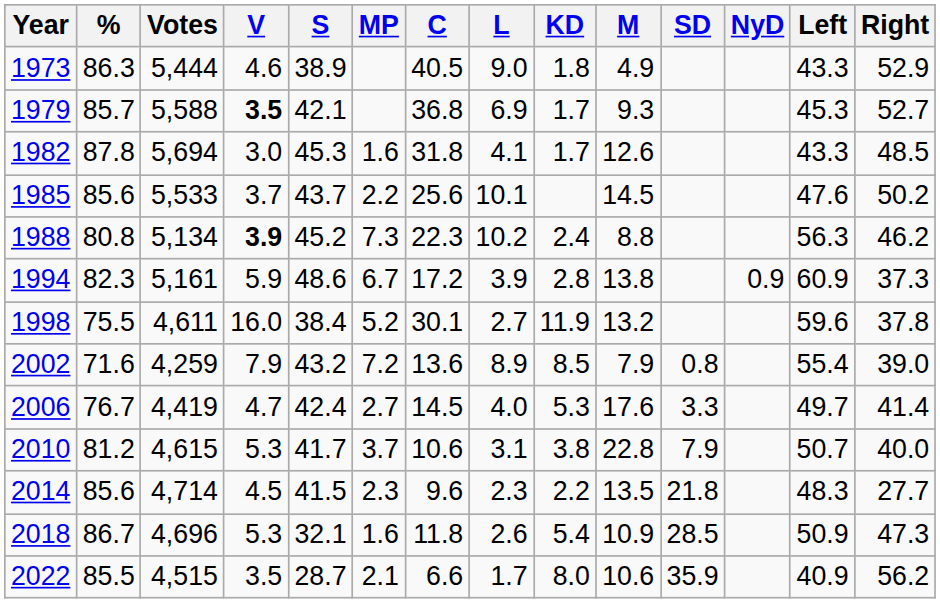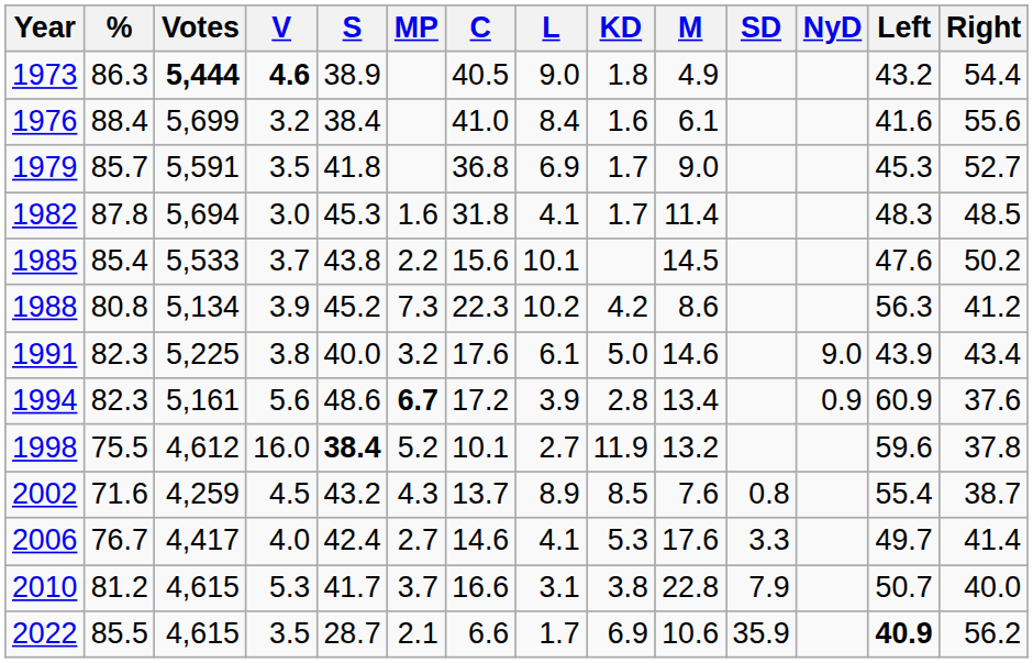 <table class="wikitable sortable" style=text-align:right>
 <tr>
 <th>Year</th>
 <th>%</th>
 <th>Votes</th>
 <th><a href='#'>V</a></th>
 <th><a href='#'>S</a></th>
 <th><a href='#'>MP</a></th>
 <th><a href='#'>C</a></th>
 <th><a href='#'>L</a></th>
 <th><a href='#'>KD</a></th>
 <th><a href='#'>M</a></th>
 <th><a href='#'>SD</a></th>
 <th><a href='#'>NyD</a></th>
 <th>Left</th>
 <th>Right</th>
 </tr>
 <tr>
 <td align=left><a href='#'>1973</a></td>
 <td>86.3</td>
-<td>5,444</td>
-<td>4.6</td>
+<td><strong>5,444</strong></td>
+<td><strong>4.6</strong></td>
 <td>38.9</td>
 <td></td>
 <td>40.5</td>
 <td>9.0</td>
 <td>1.8</td>
 <td>4.9</td>
 <td></td>
 <td></td>
-<td>43.3</td>
-<td>52.9</td>
+<td>43.2</td>
+<td>54.4</td>
+</tr>
+<tr>
+<td align=left><a href='#'>1976</a></td>
+<td>88.4</td>
+<td>5,699</td>
+<td>3.2</td>
+<td>38.4</td>
+<td></td>
+<td>41.0</td>
+<td>8.4</td>
+<td>1.6</td>
+<td>6.1</td>
+<td></td>
+<td></td>
+<td>41.6</td>
+<td>55.6</td>
 </tr>
 <tr>
 <td align=left><a href='#'>1979</a></td>
 <td>85.7</td>
-<td>5,588</td>
-<td><strong>3.5</strong></td>
-<td>42.1</td>
+<td>5,591</td>
+<td>3.5</td>
+<td>41.8</td>
 <td></td>
 <td>36.8</td>
 <td>6.9</td>
 <td>1.7</td>
-<td>9.3</td>
+<td>9.0</td>
 <td></td>
 <td></td>
 <td>45.3</td>
 <td>52.7</td>
 </tr>
 <tr>
 <td align=left><a href='#'>1982</a></td>
 <td>87.8</td>
 <td>5,694</td>
 <td>3.0</td>
 <td>45.3</td>
 <td>1.6</td>
 <td>31.8</td>
 <td>4.1</td>
 <td>1.7</td>
-<td>12.6</td>
+<td>11.4</td>
 <td></td>
 <td></td>
-<td>43.3</td>
+<td>48.3</td>
 <td>48.5</td>
 </tr>
 <tr>
 <td align=left><a href='#'>1985</a></td>
-<td>85.6</td>
+<td>85.4</td>
 <td>5,533</td>
 <td>3.7</td>
-<td>43.7</td>
+<td>43.8</td>
 <td>2.2</td>
-<td>25.6</td>
+<td>15.6</td>
 <td>10.1</td>
 <td></td>
 <td>14.5</td>
 <td></td>
 <td></td>
 <td>47.6</td>
 <td>50.2</td>
 </tr>
 <tr>
 <td align=left><a href='#'>1988</a></td>
 <td>80.8</td>
 <td>5,134</td>
-<td><strong>3.9</strong></td>
+<td>3.9</td>
 <td>45.2</td>
 <td>7.3</td>
 <td>22.3</td>
 <td>10.2</td>
-<td>2.4</td>
-<td>8.8</td>
+<td>4.2</td>
+<td>8.6</td>
 <td></td>
 <td></td>
 <td>56.3</td>
-<td>46.2</td>
+<td>41.2</td>
+</tr>
+<tr>
+<td align=left><a href='#'>1991</a></td>
+<td>82.3</td>
+<td>5,225</td>
+<td>3.8</td>
+<td>40.0</td>
+<td>3.2</td>
+<td>17.6</td>
+<td>6.1</td>
+<td>5.0</td>
+<td>14.6</td>
+<td></td>
+<td>9.0</td>
+<td>43.9</td>
+<td>43.4</td>
 </tr>
 <tr>
 <td align=left><a href='#'>1994</a></td>
 <td>82.3</td>
 <td>5,161</td>
-<td>5.9</td>
+<td>5.6</td>
 <td>48.6</td>
-<td>6.7</td>
+<td><strong>6.7</strong></td>
 <td>17.2</td>
 <td>3.9</td>
 <td>2.8</td>
-<td>13.8</td>
+<td>13.4</td>
 <td></td>
 <td>0.9</td>
 <td>60.9</td>
-<td>37.3</td>
+<td>37.6</td>
 </tr>
 <tr>
 <td align=left><a href='#'>1998</a></td>
 <td>75.5</td>
-<td>4,611</td>
+<td>4,612</td>
 <td>16.0</td>
-<td>38.4</td>
+<td><strong>38.4</strong></td>
 <td>5.2</td>
-<td>30.1</td>
+<td>10.1</td>
 <td>2.7</td>
 <td>11.9</td>
 <td>13.2</td>
 <td></td>
 <td></td>
 <td>59.6</td>
 <td>37.8</td>
 </tr>
 <tr>
 <td align=left><a href='#'>2002</a></td>
 <td>71.6</td>
 <td>4,259</td>
-<td>7.9</td>
+<td>4.5</td>
 <td>43.2</td>
-<td>7.2</td>
-<td>13.6</td>
+<td>4.3</td>
+<td>13.7</td>
 <td>8.9</td>
 <td>8.5</td>
-<td>7.9</td>
+<td>7.6</td>
 <td>0.8</td>
 <td></td>
 <td>55.4</td>
-<td>39.0</td>
+<td>38.7</td>
 </tr>
 <tr>
 <td align=left><a href='#'>2006</a></td>
 <td>76.7</td>
-<td>4,419</td>
-<td>4.7</td>
+<td>4,417</td>
+<td>4.0</td>
 <td>42.4</td>
 <td>2.7</td>
-<td>14.5</td>
-<td>4.0</td>
+<td>14.6</td>
+<td>4.1</td>
 <td>5.3</td>
 <td>17.6</td>
 <td>3.3</td>
 <td></td>
 <td>49.7</td>
 <td>41.4</td>
 </tr>
 <tr>
 <td align=left><a href='#'>2010</a></td>
 <td>81.2</td>
 <td>4,615</td>
 <td>5.3</td>
 <td>41.7</td>
 <td>3.7</td>
-<td>10.6</td>
+<td>16.6</td>
 <td>3.1</td>
 <td>3.8</td>
 <td>22.8</td>
 <td>7.9</td>
 <td></td>
 <td>50.7</td>
 <td>40.0</td>
 </tr>
 <tr>
-<td align=left><a href='#'>2014</a></td>
-<td>85.6</td>
-<td>4,714</td>
-<td>4.5</td>
-<td>41.5</td>
-<td>2.3</td>
-<td>9.6</td>
-<td>2.3</td>
-<td>2.2</td>
-<td>13.5</td>
-<td>21.8</td>
-<td></td>
-<td>48.3</td>
-<td>27.7</td>
-</tr>
-<tr>
-<td align=left><a href='#'>2018</a></td>
-<td>86.7</td>
-<td>4,696</td>
-<td>5.3</td>
-<td>32.1</td>
-<td>1.6</td>
-<td>11.8</td>
-<td>2.6</td>
-<td>5.4</td>
-<td>10.9</td>
-<td>28.5</td>
-<td></td>
-<td>50.9</td>
-<td>47.3</td>
-</tr>
-<tr>
 <td align=left><a href='#'>2022</a>   </td>
 <td>85.5</td>
-<td>4,515</td>
+<td>4,615</td>
 <td>3.5</td>
 <td>28.7</td>
 <td>2.1</td>
 <td>6.6</td>
 <td>1.7</td>
-<td>8.0</td>
+<td>6.9</td>
 <td>10.6</td>
 <td>35.9</td>
 <td></td>
-<td>40.9</td>
+<td><strong>40.9</strong></td>
 <td>56.2</td>
 </tr>
 </table>
